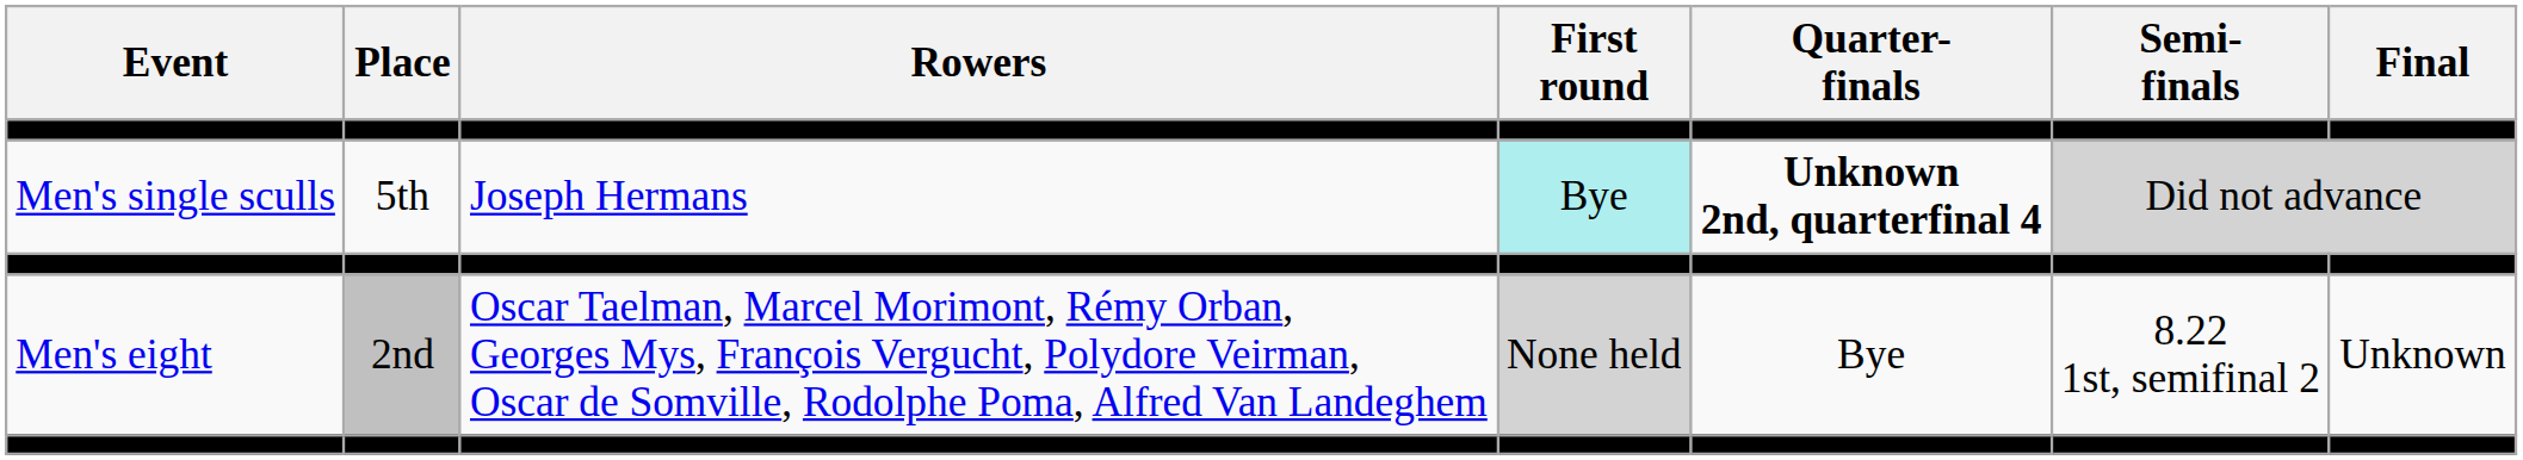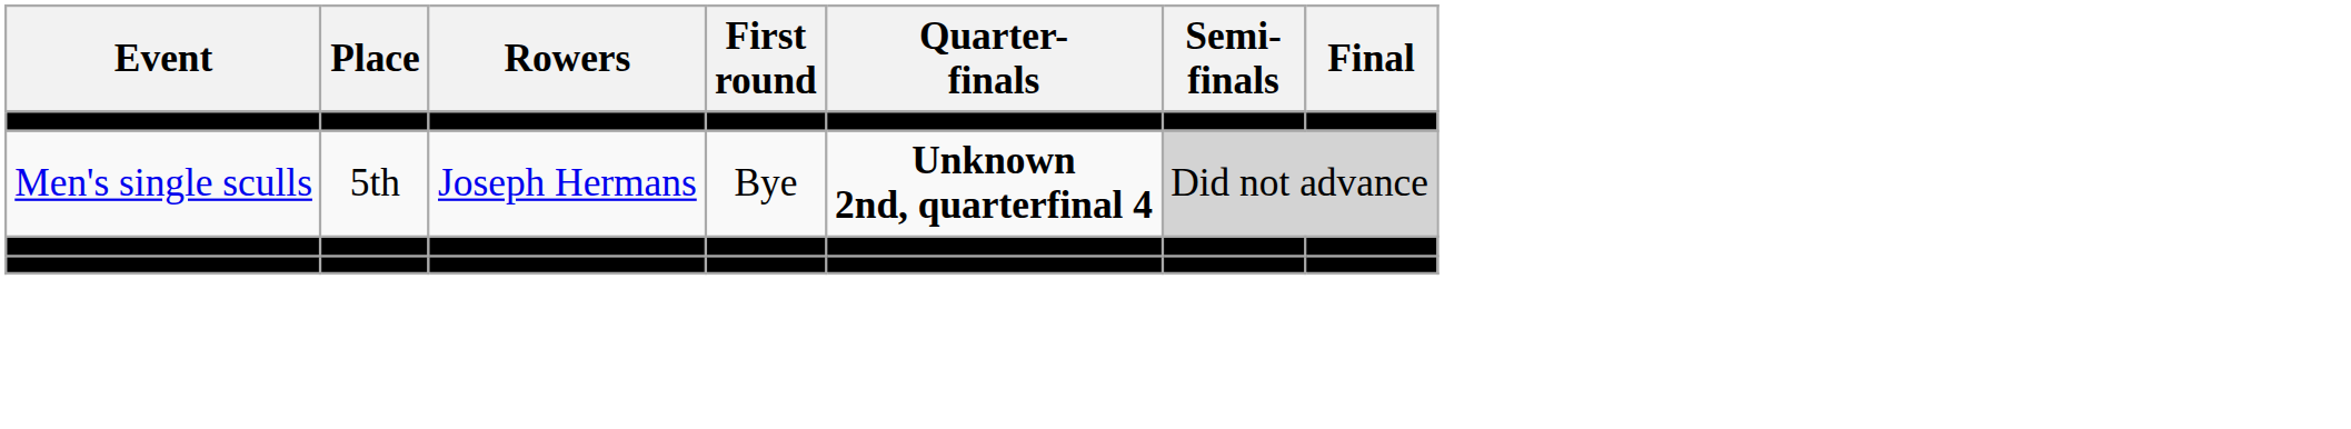 <table class=wikitable>
 <tr>
 <th>Event</th>
 <th>Place</th>
 <th>Rowers</th>
 <th>First <br> round</th>
 <th>Quarter-<br>finals</th>
 <th>Semi-<br>finals</th>
 <th>Final</th>
 </tr>
 <tr bgcolor=black>
 <td></td>
 <td></td>
 <td></td>
 <td></td>
 <td></td>
 <td></td>
 <td></td>
 </tr>
 <tr align=center>
 <td align=left><a href='#'>Men's single sculls</a></td>
 <td>5th</td>
 <td align=left><a href='#'>Joseph Hermans</a></td>
-<td style="background: paleturquoise;">Bye</td>
+<td>Bye</td>
 <td><strong>Unknown <br> 2nd, quarterfinal 4</strong></td>
 <td colspan=2 bgcolor=lightgray>Did not advance</td>
 </tr>
 <tr bgcolor=black>
 <td></td>
 <td></td>
 <td></td>
 <td></td>
 <td></td>
 <td></td>
 <td></td>
 </tr>
-<tr align=center>
-<td align=left><a href='#'>Men's eight</a></td>
-<td bgcolor=silver>2nd</td>
-<td align=left><a href='#'>Oscar Taelman</a>, <a href='#'>Marcel Morimont</a>, <a href='#'>Rémy Orban</a>, <br> <a href='#'>Georges Mys</a>, <a href='#'>François Vergucht</a>, <a href='#'>Polydore Veirman</a>, <br> <a href='#'>Oscar de Somville</a>, <a href='#'>Rodolphe Poma</a>, <a href='#'>Alfred Van Landeghem</a></td>
-<td bgcolor=lightgray>None held</td>
-<td>Bye</td>
-<td>8.22 <br> 1st, semifinal 2</td>
-<td>Unknown</td>
-</tr>
 <tr bgcolor=black>
 <td></td>
 <td></td>
 <td></td>
 <td></td>
 <td></td>
 <td></td>
 <td></td>
 </tr>
 </table>
